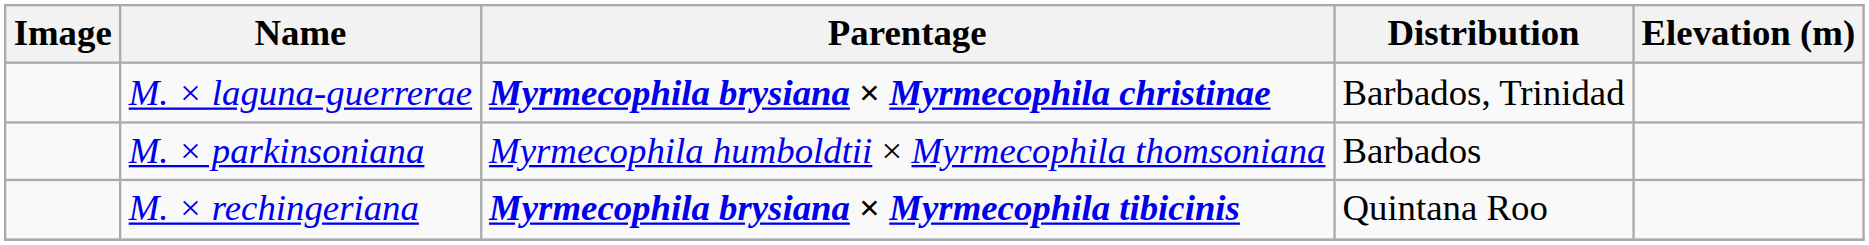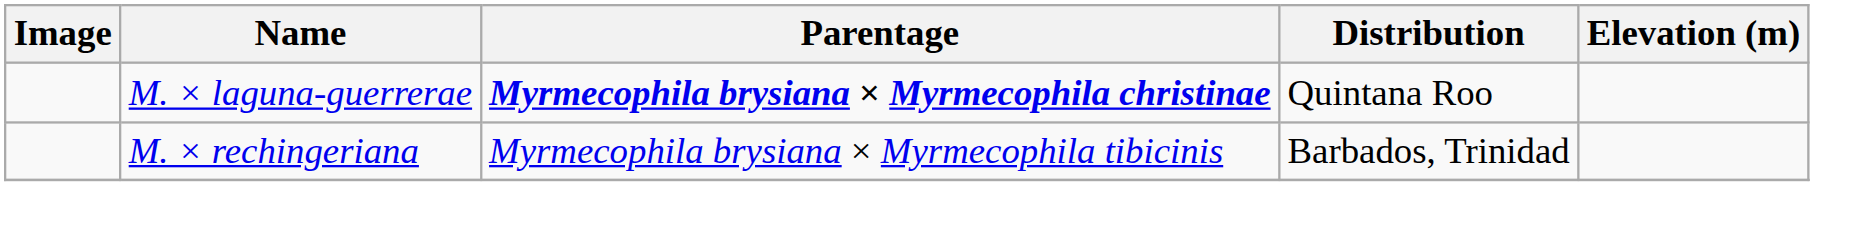 <table class="wikitable">
 <tr>
 <th>Image</th>
 <th>Name</th>
 <th>Parentage</th>
 <th>Distribution</th>
 <th>Elevation (m)</th>
 </tr>
 <tr>
 <td></td>
 <td><em><a href='#'>M. × laguna-guerrerae</a></em> </td>
 <td><strong><em><a href='#'>Myrmecophila brysiana</a></em> × <em><a href='#'>Myrmecophila christinae</a></em></strong></td>
-<td>Barbados, Trinidad</td>
-<td></td>
-</tr>
-<tr>
-<td></td>
-<td><em><a href='#'>M. × parkinsoniana</a></em> </td>
-<td><em><a href='#'>Myrmecophila humboldtii</a></em> × <em><a href='#'>Myrmecophila thomsoniana</a></em></td>
-<td>Barbados</td>
+<td>Quintana Roo</td>
 <td></td>
 </tr>
 <tr>
 <td></td>
 <td><em><a href='#'>M. × rechingeriana</a></em> </td>
-<td><strong><em><a href='#'>Myrmecophila brysiana</a></em> × <em><a href='#'>Myrmecophila tibicinis</a></em></strong></td>
-<td>Quintana Roo</td>
+<td><em><a href='#'>Myrmecophila brysiana</a></em> × <em><a href='#'>Myrmecophila tibicinis</a></em></td>
+<td>Barbados, Trinidad</td>
 <td></td>
 </tr>
 <tr>
 </tr>
 </table>
